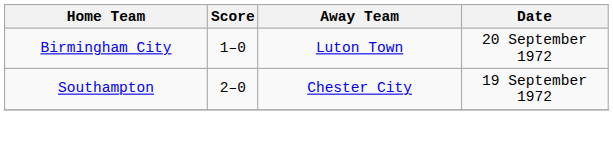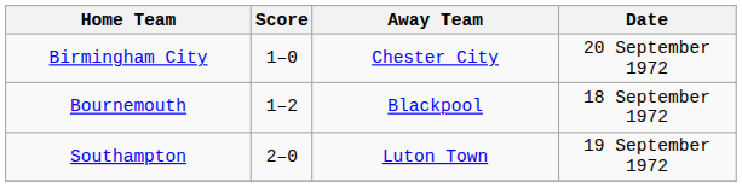 <table class="wikitable" style="text-align:center;">
 <tr>
 <th width=175>Home Team</th>
 <th width=20>Score</th>
 <th width=175>Away Team</th>
 <th width=125>Date</th>
 </tr>
 <tr>
 <td><a href='#'>Birmingham City</a></td>
 <td>1–0</td>
-<td><a href='#'>Luton Town</a></td>
+<td><a href='#'>Chester City</a></td>
 <td>20 September 1972</td>
+</tr>
+<tr>
+<td><a href='#'>Bournemouth</a></td>
+<td>1–2</td>
+<td><a href='#'>Blackpool</a></td>
+<td>18 September 1972</td>
 </tr>
 <tr>
 <td><a href='#'>Southampton</a></td>
 <td>2–0</td>
-<td><a href='#'>Chester City</a></td>
+<td><a href='#'>Luton Town</a></td>
 <td>19 September 1972</td>
 </tr>
 <tr>
 </tr>
 </table>
